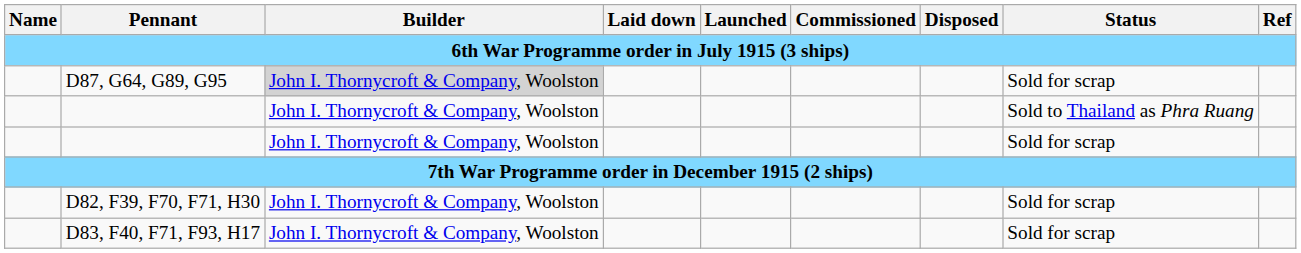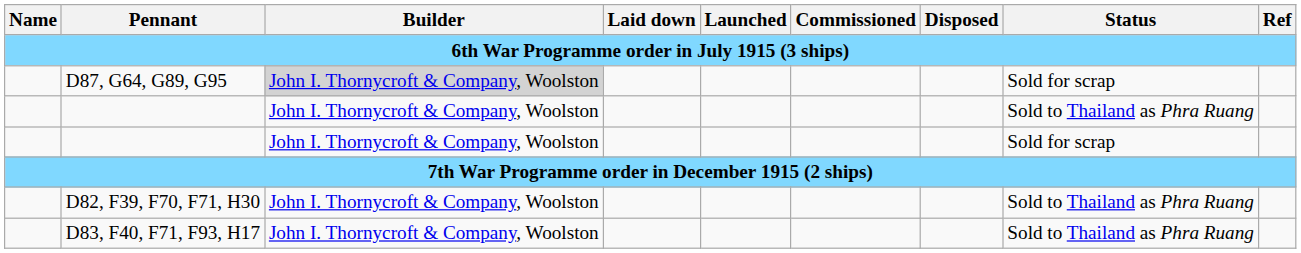 <table class="sortable wikitable">
 <tr>
 <th>Name</th>
 <th>Pennant</th>
 <th>Builder</th>
 <th>Laid down</th>
 <th>Launched</th>
 <th>Commissioned</th>
 <th>Disposed</th>
 <th>Status</th>
 <th>Ref</th>
 </tr>
 <tr>
 <th colspan="10" style="background: #80D8FF;">6th War Programme order in July 1915 (3 ships)</th>
 </tr>
 <tr>
 <td></td>
 <td>D87, G64, G89, G95</td>
 <td style="background: lightgrey;"><a href='#'>John I. Thornycroft & Company</a>, Woolston</td>
 <td></td>
 <td></td>
 <td></td>
 <td></td>
 <td>Sold for scrap</td>
 <td></td>
 </tr>
 <tr>
 <td></td>
 <td></td>
 <td><a href='#'>John I. Thornycroft & Company</a>, Woolston</td>
 <td></td>
 <td></td>
 <td></td>
 <td></td>
 <td>Sold to <a href='#'>Thailand</a> as <em>Phra Ruang</em></td>
 <td></td>
 </tr>
 <tr>
 <td></td>
 <td></td>
 <td><a href='#'>John I. Thornycroft & Company</a>, Woolston</td>
 <td></td>
 <td></td>
 <td></td>
 <td></td>
 <td>Sold for scrap</td>
 <td></td>
 </tr>
 <tr>
 <th colspan="10" style="background: #80D8FF;">7th War Programme order in December 1915 (2 ships)</th>
 </tr>
 <tr>
 <td></td>
 <td>D82, F39, F70, F71, H30</td>
 <td><a href='#'>John I. Thornycroft & Company</a>, Woolston</td>
 <td></td>
 <td></td>
 <td></td>
 <td></td>
-<td>Sold for scrap</td>
+<td>Sold to <a href='#'>Thailand</a> as <em>Phra Ruang</em></td>
 <td></td>
 </tr>
 <tr>
 <td></td>
 <td>D83, F40, F71, F93, H17</td>
 <td><a href='#'>John I. Thornycroft & Company</a>, Woolston</td>
 <td></td>
 <td></td>
 <td></td>
 <td></td>
-<td>Sold for scrap</td>
+<td>Sold to <a href='#'>Thailand</a> as <em>Phra Ruang</em></td>
 <td></td>
 </tr>
 </table>
